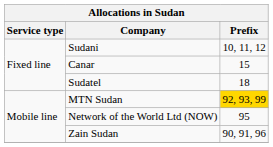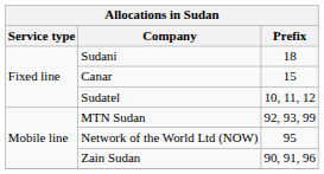 <table class="wikitable" style="text-align:center">
 <tr>
 <th colspan="3">Allocations in Sudan</th>
 </tr>
 <tr>
 <th>Service type</th>
 <th>Company</th>
 <th>Prefix</th>
 </tr>
 <tr>
 <td rowspan="3" style="text-align:left">Fixed line</td>
 <td style="text-align:left">Sudani</td>
-<td>10, 11, 12</td>
+<td>18</td>
 </tr>
 <tr>
 <td style="text-align:left">Canar</td>
 <td>15</td>
 </tr>
 <tr>
 <td style="text-align:left">Sudatel</td>
-<td>18</td>
+<td>10, 11, 12</td>
 </tr>
 <tr>
 <td rowspan="3" style="text-align:left">Mobile line</td>
 <td style="text-align:left">MTN Sudan</td>
-<td style="background: gold;">92, 93, 99</td>
+<td>92, 93, 99</td>
 </tr>
 <tr>
 <td style="text-align:left">Network of the World Ltd (NOW)</td>
 <td>95</td>
 </tr>
 <tr>
 <td style="text-align:left">Zain Sudan</td>
 <td>90, 91, 96</td>
 </tr>
 <tr>
 </tr>
 </table>
